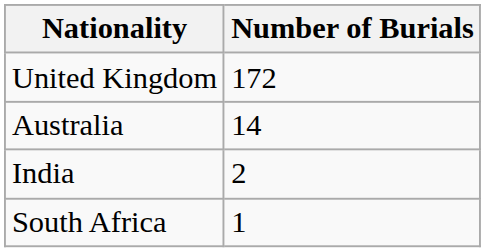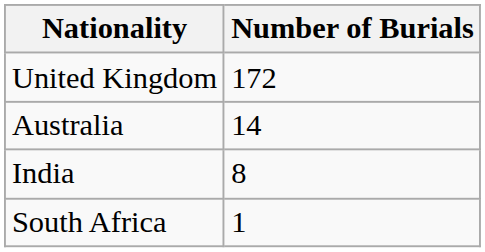 <table class="wikitable">
 <tr>
 <th>Nationality</th>
 <th>Number of Burials</th>
 </tr>
 <tr>
 <td>United Kingdom</td>
 <td>172</td>
 </tr>
 <tr>
 <td>Australia</td>
 <td>14</td>
 </tr>
 <tr>
 <td>India</td>
-<td>2</td>
+<td>8</td>
 </tr>
 <tr>
 <td>South Africa</td>
 <td>1</td>
 </tr>
 </table>
